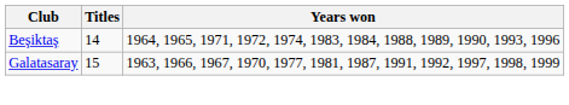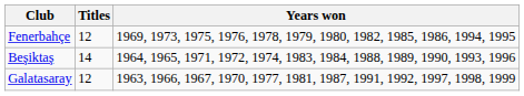 <table class="wikitable">
 <tr>
 <th>Club</th>
 <th>Titles</th>
 <th>Years won</th>
+</tr>
+<tr>
+<td><a href='#'>Fenerbahçe</a></td>
+<td>12</td>
+<td>1969, 1973, 1975, 1976, 1978, 1979, 1980, 1982, 1985, 1986, 1994, 1995</td>
 </tr>
 <tr>
 <td><a href='#'>Beşiktaş</a></td>
 <td>14</td>
 <td>1964, 1965, 1971, 1972, 1974, 1983, 1984, 1988, 1989, 1990, 1993, 1996</td>
 </tr>
 <tr>
 <td><a href='#'>Galatasaray</a></td>
-<td>15</td>
+<td>12</td>
 <td>1963, 1966, 1967, 1970, 1977, 1981, 1987, 1991, 1992, 1997, 1998, 1999</td>
 </tr>
 </table>
